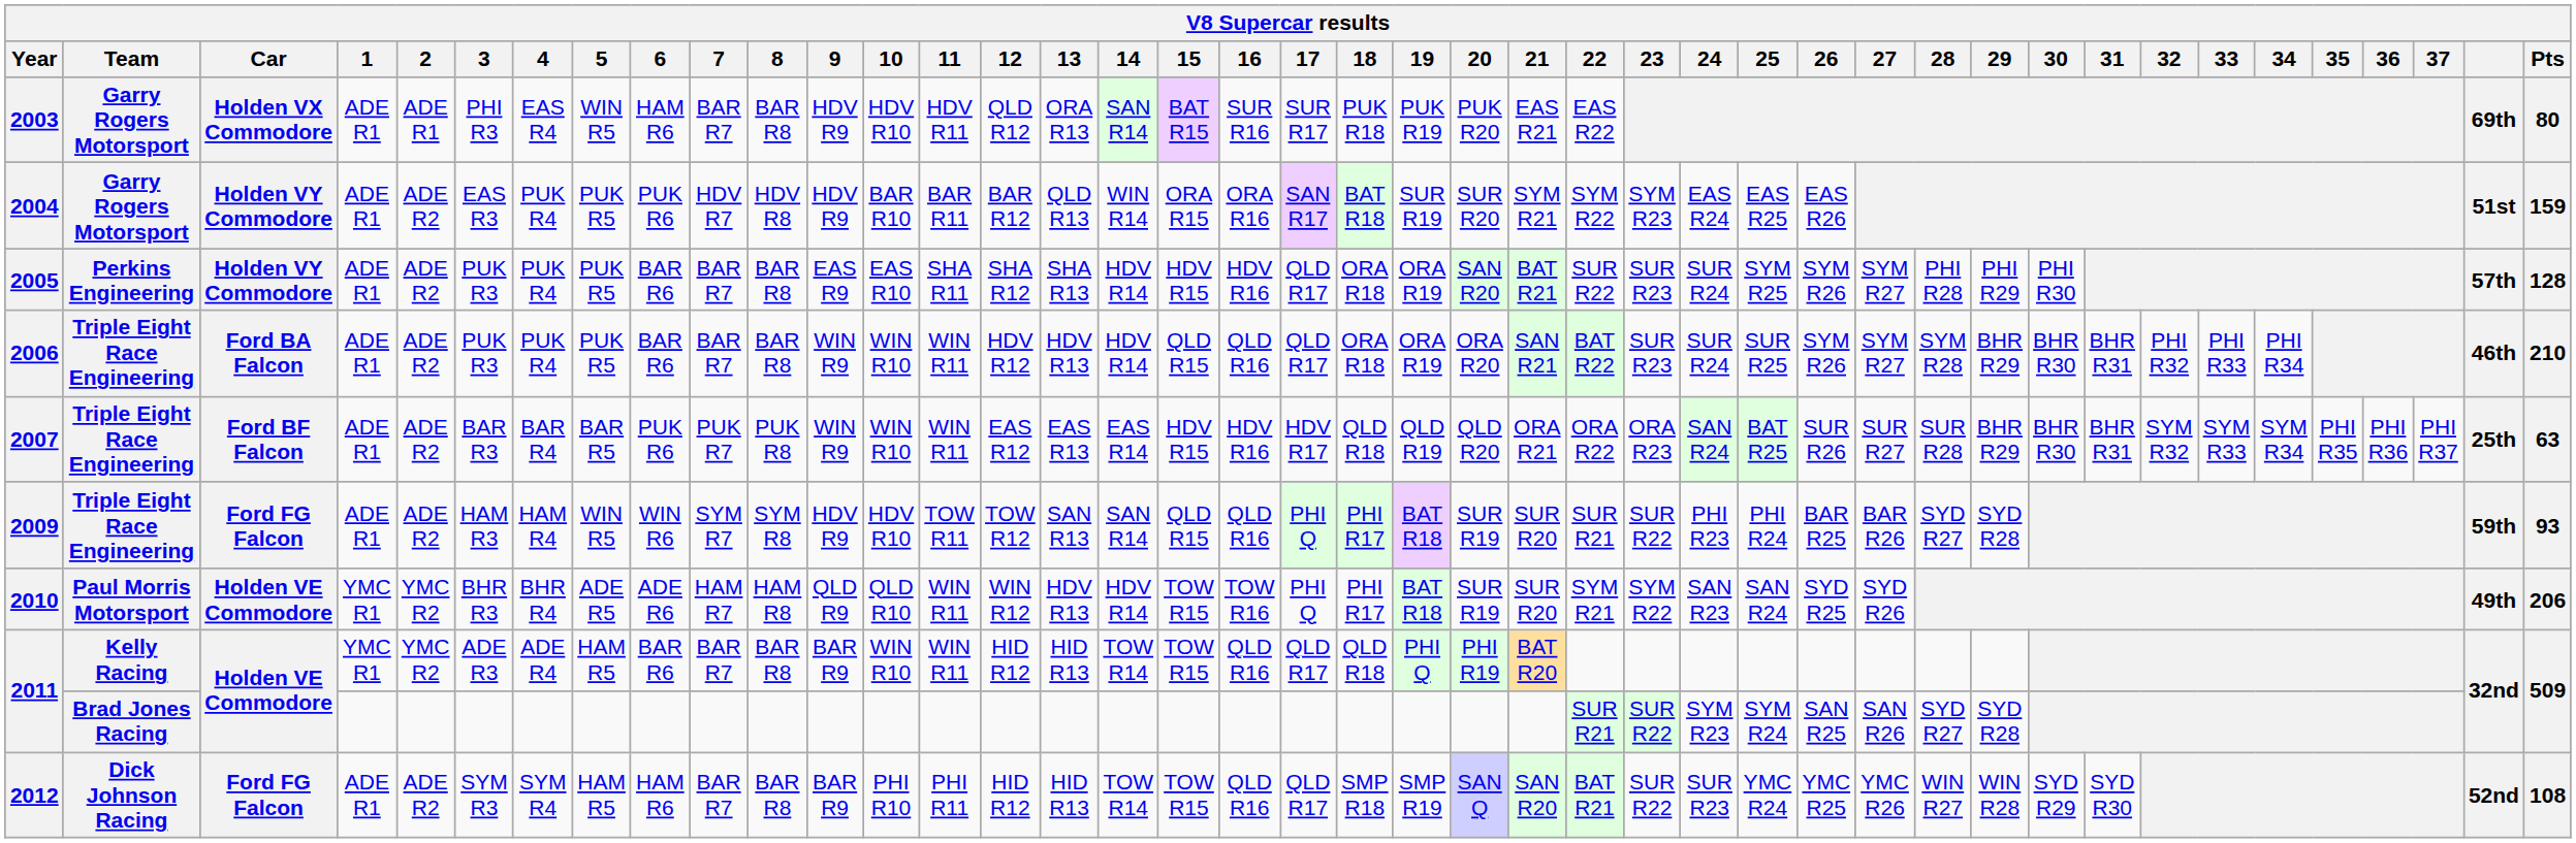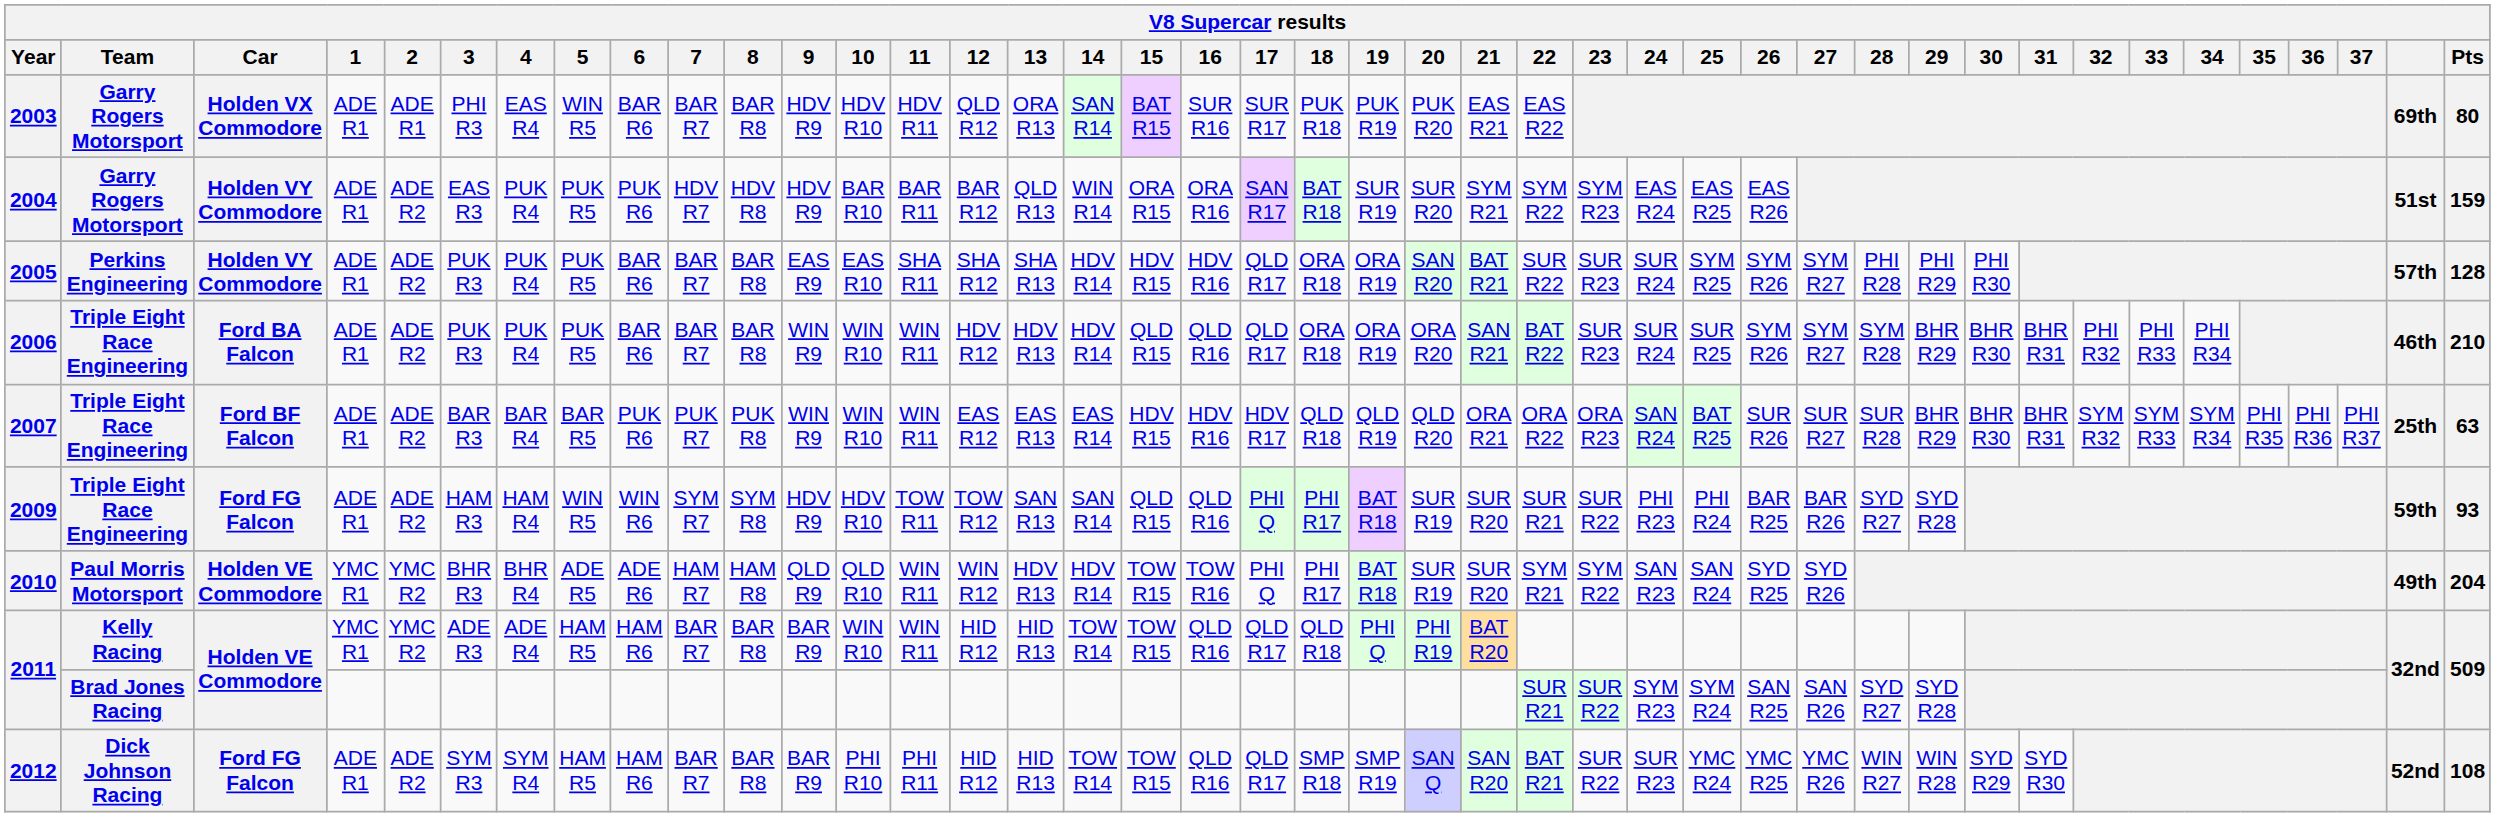 <table class="wikitable" style="text-align:center; font-size:75%">
 <tr>
 <th colspan=45><a href='#'>V8 Supercar</a> results</th>
 </tr>
 <tr>
 <th>Year</th>
 <th>Team</th>
 <th>Car</th>
 <th>1</th>
 <th>2</th>
 <th>3</th>
 <th>4</th>
 <th>5</th>
 <th>6</th>
 <th>7</th>
 <th>8</th>
 <th>9</th>
 <th>10</th>
 <th>11</th>
 <th>12</th>
 <th>13</th>
 <th>14</th>
 <th>15</th>
 <th>16</th>
 <th>17</th>
 <th>18</th>
 <th>19</th>
 <th>20</th>
 <th>21</th>
 <th>22</th>
 <th>23</th>
 <th>24</th>
 <th>25</th>
 <th>26</th>
 <th>27</th>
 <th>28</th>
 <th>29</th>
 <th>30</th>
 <th>31</th>
 <th>32</th>
 <th>33</th>
 <th>34</th>
 <th>35</th>
 <th>36</th>
 <th>37</th>
 <th></th>
 <th>Pts</th>
 </tr>
 <tr>
 <th><a href='#'>2003</a></th>
 <th><a href='#'>Garry Rogers Motorsport</a></th>
 <th><a href='#'>Holden VX Commodore</a></th>
 <td><a href='#'>ADE<br>R1</a></td>
 <td><a href='#'>ADE<br>R1</a></td>
 <td><a href='#'>PHI<br>R3</a></td>
 <td><a href='#'>EAS<br>R4</a></td>
 <td><a href='#'>WIN<br>R5</a></td>
-<td><a href='#'>HAM<br>R6</a></td>
+<td><a href='#'>BAR<br>R6</a></td>
 <td><a href='#'>BAR<br>R7</a></td>
 <td><a href='#'>BAR<br>R8</a></td>
 <td><a href='#'>HDV<br>R9</a></td>
 <td><a href='#'>HDV<br>R10</a></td>
 <td><a href='#'>HDV<br>R11</a></td>
 <td><a href='#'>QLD<br>R12</a></td>
 <td><a href='#'>ORA<br>R13</a></td>
 <td style="background:#DFFFDF;"><a href='#'>SAN<br>R14</a><br></td>
 <td style="background:#EFCFFF;"><a href='#'>BAT<br>R15</a><br></td>
 <td><a href='#'>SUR<br>R16</a></td>
 <td><a href='#'>SUR<br>R17</a></td>
 <td><a href='#'>PUK<br>R18</a></td>
 <td><a href='#'>PUK<br>R19</a></td>
 <td><a href='#'>PUK<br>R20</a></td>
 <td><a href='#'>EAS<br>R21</a></td>
 <td><a href='#'>EAS<br>R22</a></td>
 <th colspan=15></th>
 <th>69th</th>
 <th>80</th>
 </tr>
 <tr>
 <th><a href='#'>2004</a></th>
 <th><a href='#'>Garry Rogers Motorsport</a></th>
 <th><a href='#'>Holden VY Commodore</a></th>
 <td><a href='#'>ADE<br>R1</a></td>
 <td><a href='#'>ADE<br>R2</a></td>
 <td><a href='#'>EAS<br>R3</a></td>
 <td><a href='#'>PUK<br>R4</a></td>
 <td><a href='#'>PUK<br>R5</a></td>
 <td><a href='#'>PUK<br>R6</a></td>
 <td><a href='#'>HDV<br>R7</a></td>
 <td><a href='#'>HDV<br>R8</a></td>
 <td><a href='#'>HDV<br>R9</a></td>
 <td><a href='#'>BAR<br>R10</a></td>
 <td><a href='#'>BAR<br>R11</a></td>
 <td><a href='#'>BAR<br>R12</a></td>
 <td><a href='#'>QLD<br>R13</a></td>
 <td><a href='#'>WIN<br>R14</a></td>
 <td><a href='#'>ORA<br>R15</a></td>
 <td><a href='#'>ORA<br>R16</a></td>
 <td style="background:#EFCFFF;"><a href='#'>SAN<br>R17</a><br></td>
 <td style="background:#DFFFDF;"><a href='#'>BAT<br>R18</a><br></td>
 <td><a href='#'>SUR<br>R19</a></td>
 <td><a href='#'>SUR<br>R20</a></td>
 <td><a href='#'>SYM<br>R21</a></td>
 <td><a href='#'>SYM<br>R22</a></td>
 <td><a href='#'>SYM<br>R23</a></td>
 <td><a href='#'>EAS<br>R24</a></td>
 <td><a href='#'>EAS<br>R25</a></td>
 <td><a href='#'>EAS<br>R26</a></td>
 <th colspan=11></th>
 <th>51st</th>
 <th>159</th>
 </tr>
 <tr>
 <th><a href='#'>2005</a></th>
 <th><a href='#'>Perkins Engineering</a></th>
 <th><a href='#'>Holden VY Commodore</a></th>
 <td><a href='#'>ADE<br>R1</a></td>
 <td><a href='#'>ADE<br>R2</a></td>
 <td><a href='#'>PUK<br>R3</a></td>
 <td><a href='#'>PUK<br>R4</a></td>
 <td><a href='#'>PUK<br>R5</a></td>
 <td><a href='#'>BAR<br>R6</a></td>
 <td><a href='#'>BAR<br>R7</a></td>
 <td><a href='#'>BAR<br>R8</a></td>
 <td><a href='#'>EAS<br>R9</a></td>
 <td><a href='#'>EAS<br>R10</a></td>
 <td><a href='#'>SHA<br>R11</a></td>
 <td><a href='#'>SHA<br>R12</a></td>
 <td><a href='#'>SHA<br>R13</a></td>
 <td><a href='#'>HDV<br>R14</a></td>
 <td><a href='#'>HDV<br>R15</a></td>
 <td><a href='#'>HDV<br>R16</a></td>
 <td><a href='#'>QLD<br>R17</a></td>
 <td><a href='#'>ORA<br>R18</a></td>
 <td><a href='#'>ORA<br>R19</a></td>
 <td style="background:#DFFFDF;"><a href='#'>SAN<br>R20</a><br></td>
 <td style="background:#DFFFDF;"><a href='#'>BAT<br>R21</a><br></td>
 <td><a href='#'>SUR<br>R22</a></td>
 <td><a href='#'>SUR<br>R23</a></td>
 <td><a href='#'>SUR<br>R24</a></td>
 <td><a href='#'>SYM<br>R25</a></td>
 <td><a href='#'>SYM<br>R26</a></td>
 <td><a href='#'>SYM<br>R27</a></td>
 <td><a href='#'>PHI<br>R28</a></td>
 <td><a href='#'>PHI<br>R29</a></td>
 <td><a href='#'>PHI<br>R30</a></td>
 <th colspan=7></th>
 <th>57th</th>
 <th>128</th>
 </tr>
 <tr>
 <th><a href='#'>2006</a></th>
 <th><a href='#'>Triple Eight Race Engineering</a></th>
 <th><a href='#'>Ford BA Falcon</a></th>
 <td><a href='#'>ADE<br>R1</a></td>
 <td><a href='#'>ADE<br>R2</a></td>
 <td><a href='#'>PUK<br>R3</a></td>
 <td><a href='#'>PUK<br>R4</a></td>
 <td><a href='#'>PUK<br>R5</a></td>
 <td><a href='#'>BAR<br>R6</a></td>
 <td><a href='#'>BAR<br>R7</a></td>
 <td><a href='#'>BAR<br>R8</a></td>
 <td><a href='#'>WIN<br>R9</a></td>
 <td><a href='#'>WIN<br>R10</a></td>
 <td><a href='#'>WIN<br>R11</a></td>
 <td><a href='#'>HDV<br>R12</a></td>
 <td><a href='#'>HDV<br>R13</a></td>
 <td><a href='#'>HDV<br>R14</a></td>
 <td><a href='#'>QLD<br>R15</a></td>
 <td><a href='#'>QLD<br>R16</a></td>
 <td><a href='#'>QLD<br>R17</a></td>
 <td><a href='#'>ORA<br>R18</a></td>
 <td><a href='#'>ORA<br>R19</a></td>
 <td><a href='#'>ORA<br>R20</a></td>
 <td style="background:#DFFFDF;"><a href='#'>SAN<br>R21</a><br></td>
 <td style="background:#DFFFDF;"><a href='#'>BAT<br>R22</a><br></td>
 <td><a href='#'>SUR<br>R23</a></td>
 <td><a href='#'>SUR<br>R24</a></td>
 <td><a href='#'>SUR<br>R25</a></td>
 <td><a href='#'>SYM<br>R26</a></td>
 <td><a href='#'>SYM<br>R27</a></td>
 <td><a href='#'>SYM<br>R28</a></td>
 <td><a href='#'>BHR<br>R29</a></td>
 <td><a href='#'>BHR<br>R30</a></td>
 <td><a href='#'>BHR<br>R31</a></td>
 <td><a href='#'>PHI<br>R32</a></td>
 <td><a href='#'>PHI<br>R33</a></td>
 <td><a href='#'>PHI<br>R34</a></td>
 <th colspan=3></th>
 <th>46th</th>
 <th>210</th>
 </tr>
 <tr>
 <th><a href='#'>2007</a></th>
 <th><a href='#'>Triple Eight Race Engineering</a></th>
 <th><a href='#'>Ford BF Falcon</a></th>
 <td><a href='#'>ADE<br>R1</a></td>
 <td><a href='#'>ADE<br>R2</a></td>
 <td><a href='#'>BAR<br>R3</a></td>
 <td><a href='#'>BAR<br>R4</a></td>
 <td><a href='#'>BAR<br>R5</a></td>
 <td><a href='#'>PUK<br>R6</a></td>
 <td><a href='#'>PUK<br>R7</a></td>
 <td><a href='#'>PUK<br>R8</a></td>
 <td><a href='#'>WIN<br>R9</a></td>
 <td><a href='#'>WIN<br>R10</a></td>
 <td><a href='#'>WIN<br>R11</a></td>
 <td><a href='#'>EAS<br>R12</a></td>
 <td><a href='#'>EAS<br>R13</a></td>
 <td><a href='#'>EAS<br>R14</a></td>
 <td><a href='#'>HDV<br>R15</a></td>
 <td><a href='#'>HDV<br>R16</a></td>
 <td><a href='#'>HDV<br>R17</a></td>
 <td><a href='#'>QLD<br>R18</a></td>
 <td><a href='#'>QLD<br>R19</a></td>
 <td><a href='#'>QLD<br>R20</a></td>
 <td><a href='#'>ORA<br>R21</a></td>
 <td><a href='#'>ORA<br>R22</a></td>
 <td><a href='#'>ORA<br>R23</a></td>
 <td style="background:#DFFFDF;"><a href='#'>SAN<br>R24</a><br></td>
 <td style="background:#DFFFDF;"><a href='#'>BAT<br>R25</a><br></td>
 <td><a href='#'>SUR<br>R26</a></td>
 <td><a href='#'>SUR<br>R27</a></td>
 <td><a href='#'>SUR<br>R28</a></td>
 <td><a href='#'>BHR<br>R29</a></td>
 <td><a href='#'>BHR<br>R30</a></td>
 <td><a href='#'>BHR<br>R31</a></td>
 <td><a href='#'>SYM<br>R32</a></td>
 <td><a href='#'>SYM<br>R33</a></td>
 <td><a href='#'>SYM<br>R34</a></td>
 <td><a href='#'>PHI<br>R35</a></td>
 <td><a href='#'>PHI<br>R36</a></td>
 <td><a href='#'>PHI<br>R37</a></td>
 <th>25th</th>
 <th>63</th>
 </tr>
 <tr>
 <th><a href='#'>2009</a></th>
 <th><a href='#'>Triple Eight Race Engineering</a></th>
 <th><a href='#'>Ford FG Falcon</a></th>
 <td><a href='#'>ADE<br>R1</a></td>
 <td><a href='#'>ADE<br>R2</a></td>
 <td><a href='#'>HAM<br>R3</a></td>
 <td><a href='#'>HAM<br>R4</a></td>
 <td><a href='#'>WIN<br>R5</a></td>
 <td><a href='#'>WIN<br>R6</a></td>
 <td><a href='#'>SYM<br>R7</a></td>
 <td><a href='#'>SYM<br>R8</a></td>
 <td><a href='#'>HDV<br>R9</a></td>
 <td><a href='#'>HDV<br>R10</a></td>
 <td><a href='#'>TOW<br>R11</a></td>
 <td><a href='#'>TOW<br>R12</a></td>
 <td><a href='#'>SAN<br>R13</a></td>
 <td><a href='#'>SAN<br>R14</a></td>
 <td><a href='#'>QLD<br>R15</a></td>
 <td><a href='#'>QLD<br>R16</a></td>
 <td style="background:#DFFFDF;"><a href='#'>PHI<br>Q</a><br></td>
 <td style="background:#DFFFDF;"><a href='#'>PHI<br>R17</a><br></td>
 <td style="background:#EFCFFF;"><a href='#'>BAT<br>R18</a><br></td>
 <td><a href='#'>SUR<br>R19</a></td>
 <td><a href='#'>SUR<br>R20</a></td>
 <td><a href='#'>SUR<br>R21</a></td>
 <td><a href='#'>SUR<br>R22</a></td>
 <td><a href='#'>PHI<br>R23</a></td>
 <td><a href='#'>PHI<br>R24</a></td>
 <td><a href='#'>BAR<br>R25</a></td>
 <td><a href='#'>BAR<br>R26</a></td>
 <td><a href='#'>SYD<br>R27</a></td>
 <td><a href='#'>SYD<br>R28</a></td>
 <th colspan=8></th>
 <th>59th</th>
 <th>93</th>
 </tr>
 <tr>
 <th><a href='#'>2010</a></th>
 <th><a href='#'>Paul Morris Motorsport</a></th>
 <th><a href='#'>Holden VE Commodore</a></th>
 <td><a href='#'>YMC<br>R1</a></td>
 <td><a href='#'>YMC<br>R2</a></td>
 <td><a href='#'>BHR<br>R3</a></td>
 <td><a href='#'>BHR<br>R4</a></td>
 <td><a href='#'>ADE<br>R5</a></td>
 <td><a href='#'>ADE<br>R6</a></td>
 <td><a href='#'>HAM<br>R7</a></td>
 <td><a href='#'>HAM<br>R8</a></td>
 <td><a href='#'>QLD<br>R9</a></td>
 <td><a href='#'>QLD<br>R10</a></td>
 <td><a href='#'>WIN<br>R11</a></td>
 <td><a href='#'>WIN<br>R12</a></td>
 <td><a href='#'>HDV<br>R13</a></td>
 <td><a href='#'>HDV<br>R14</a></td>
 <td><a href='#'>TOW<br>R15</a></td>
 <td><a href='#'>TOW<br>R16</a></td>
 <td><a href='#'>PHI<br>Q</a></td>
 <td><a href='#'>PHI<br>R17</a></td>
 <td style="background:#DFFFDF;"><a href='#'>BAT<br>R18</a><br></td>
 <td><a href='#'>SUR<br>R19</a></td>
 <td><a href='#'>SUR<br>R20</a></td>
 <td><a href='#'>SYM<br>R21</a></td>
 <td><a href='#'>SYM<br>R22</a></td>
 <td><a href='#'>SAN<br>R23</a></td>
 <td><a href='#'>SAN<br>R24</a></td>
 <td><a href='#'>SYD<br>R25</a></td>
 <td><a href='#'>SYD<br>R26</a></td>
 <th colspan=10></th>
 <th>49th</th>
-<th>206</th>
+<th>204</th>
 </tr>
 <tr>
 <th rowspan=2><a href='#'>2011</a></th>
 <th><a href='#'>Kelly Racing</a></th>
 <th rowspan=2><a href='#'>Holden VE Commodore</a></th>
 <td><a href='#'>YMC<br>R1</a></td>
 <td><a href='#'>YMC<br>R2</a></td>
 <td><a href='#'>ADE<br>R3</a></td>
 <td><a href='#'>ADE<br>R4</a></td>
 <td><a href='#'>HAM<br>R5</a></td>
-<td><a href='#'>BAR<br>R6</a></td>
+<td><a href='#'>HAM<br>R6</a></td>
 <td><a href='#'>BAR<br>R7</a></td>
 <td><a href='#'>BAR<br>R8</a></td>
 <td><a href='#'>BAR<br>R9</a></td>
 <td><a href='#'>WIN<br>R10</a></td>
 <td><a href='#'>WIN<br>R11</a></td>
 <td><a href='#'>HID<br>R12</a></td>
 <td><a href='#'>HID<br>R13</a></td>
 <td><a href='#'>TOW<br>R14</a></td>
 <td><a href='#'>TOW<br>R15</a></td>
 <td><a href='#'>QLD<br>R16</a></td>
 <td><a href='#'>QLD<br>R17</a></td>
 <td><a href='#'>QLD<br>R18</a></td>
 <td style="background:#DFFFDF;"><a href='#'>PHI<br>Q</a><br></td>
 <td style="background:#DFFFDF;"><a href='#'>PHI<br>R19</a><br></td>
 <td style="background:#FFDF9F;"><a href='#'>BAT<br>R20</a><br></td>
 <td></td>
 <td></td>
 <td></td>
 <td></td>
 <td></td>
 <td></td>
 <td></td>
 <td></td>
 <th colspan=8></th>
 <th rowspan=2>32nd</th>
 <th rowspan=2>509</th>
 </tr>
 <tr>
 <th><a href='#'>Brad Jones Racing</a></th>
 <td></td>
 <td></td>
 <td></td>
 <td></td>
 <td></td>
 <td></td>
 <td></td>
 <td></td>
 <td></td>
 <td></td>
 <td></td>
 <td></td>
 <td></td>
 <td></td>
 <td></td>
 <td></td>
 <td></td>
 <td></td>
 <td></td>
 <td></td>
 <td></td>
 <td style="background:#DFFFDF;"><a href='#'>SUR<br>R21</a><br></td>
 <td style="background:#DFFFDF;"><a href='#'>SUR<br>R22</a><br></td>
 <td><a href='#'>SYM<br>R23</a></td>
 <td><a href='#'>SYM<br>R24</a></td>
 <td><a href='#'>SAN<br>R25</a></td>
 <td><a href='#'>SAN<br>R26</a></td>
 <td><a href='#'>SYD<br>R27</a></td>
 <td><a href='#'>SYD<br>R28</a></td>
 <th colspan=8></th>
 </tr>
 <tr>
 <th><a href='#'>2012</a></th>
 <th><a href='#'>Dick Johnson Racing</a></th>
 <th><a href='#'>Ford FG Falcon</a></th>
 <td><a href='#'>ADE<br>R1</a></td>
 <td><a href='#'>ADE<br>R2</a></td>
 <td><a href='#'>SYM<br>R3</a></td>
 <td><a href='#'>SYM<br>R4</a></td>
 <td><a href='#'>HAM<br>R5</a></td>
 <td><a href='#'>HAM<br>R6</a></td>
 <td><a href='#'>BAR<br>R7</a></td>
 <td><a href='#'>BAR<br>R8</a></td>
 <td><a href='#'>BAR<br>R9</a></td>
 <td><a href='#'>PHI<br>R10</a></td>
 <td><a href='#'>PHI<br>R11</a></td>
 <td><a href='#'>HID<br>R12</a></td>
 <td><a href='#'>HID<br>R13</a></td>
 <td><a href='#'>TOW<br>R14</a></td>
 <td><a href='#'>TOW<br>R15</a></td>
 <td><a href='#'>QLD<br>R16</a></td>
 <td><a href='#'>QLD<br>R17</a></td>
 <td><a href='#'>SMP<br>R18</a></td>
 <td><a href='#'>SMP<br>R19</a></td>
 <td style="background:#cfcfff;"><a href='#'>SAN<br>Q</a><br></td>
 <td style="background:#DFFFDF;"><a href='#'>SAN<br>R20</a><br></td>
 <td style="background:#DFFFDF;"><a href='#'>BAT<br>R21</a><br></td>
 <td><a href='#'>SUR<br>R22</a></td>
 <td><a href='#'>SUR<br>R23</a></td>
 <td><a href='#'>YMC<br>R24</a></td>
 <td><a href='#'>YMC<br>R25</a></td>
 <td><a href='#'>YMC<br>R26</a></td>
 <td><a href='#'>WIN<br>R27</a></td>
 <td><a href='#'>WIN<br>R28</a></td>
 <td><a href='#'>SYD<br>R29</a></td>
 <td><a href='#'>SYD<br>R30</a></td>
 <th colspan=6></th>
 <th>52nd</th>
 <th>108</th>
 </tr>
 </table>
